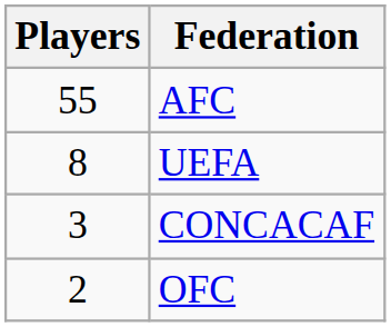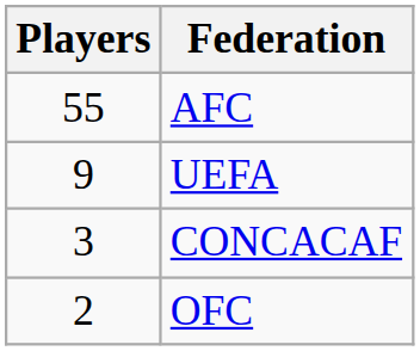 <table class="wikitable">
 <tr>
 <th>Players</th>
 <th>Federation</th>
 </tr>
 <tr>
 <td align="center">55</td>
 <td><a href='#'>AFC</a></td>
 </tr>
 <tr>
-<td align="center">8</td>
+<td align="center">9</td>
 <td><a href='#'>UEFA</a></td>
 </tr>
 <tr>
 <td align="center">3</td>
 <td><a href='#'>CONCACAF</a></td>
 </tr>
 <tr>
 <td align="center">2</td>
 <td><a href='#'>OFC</a></td>
 </tr>
 </table>
